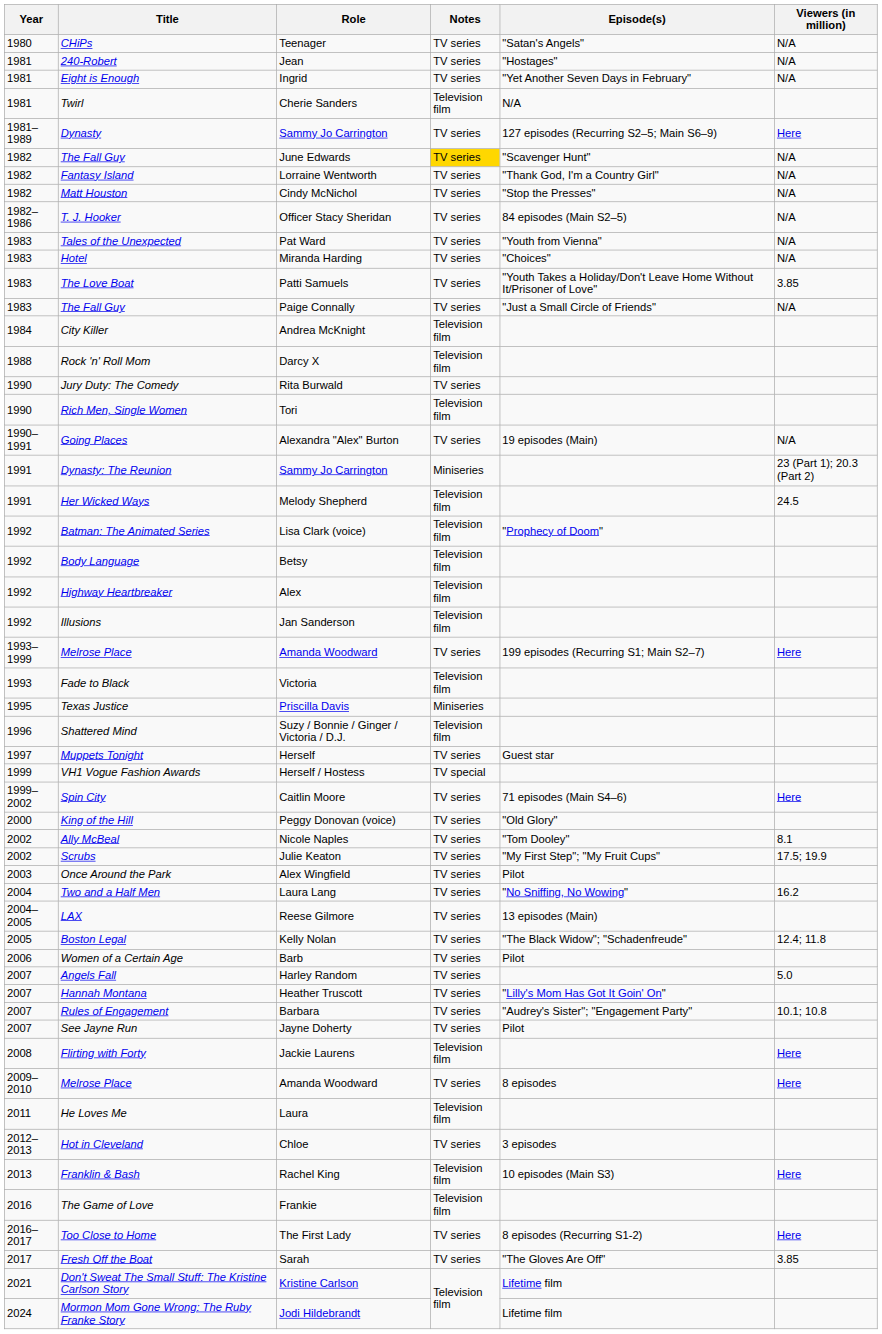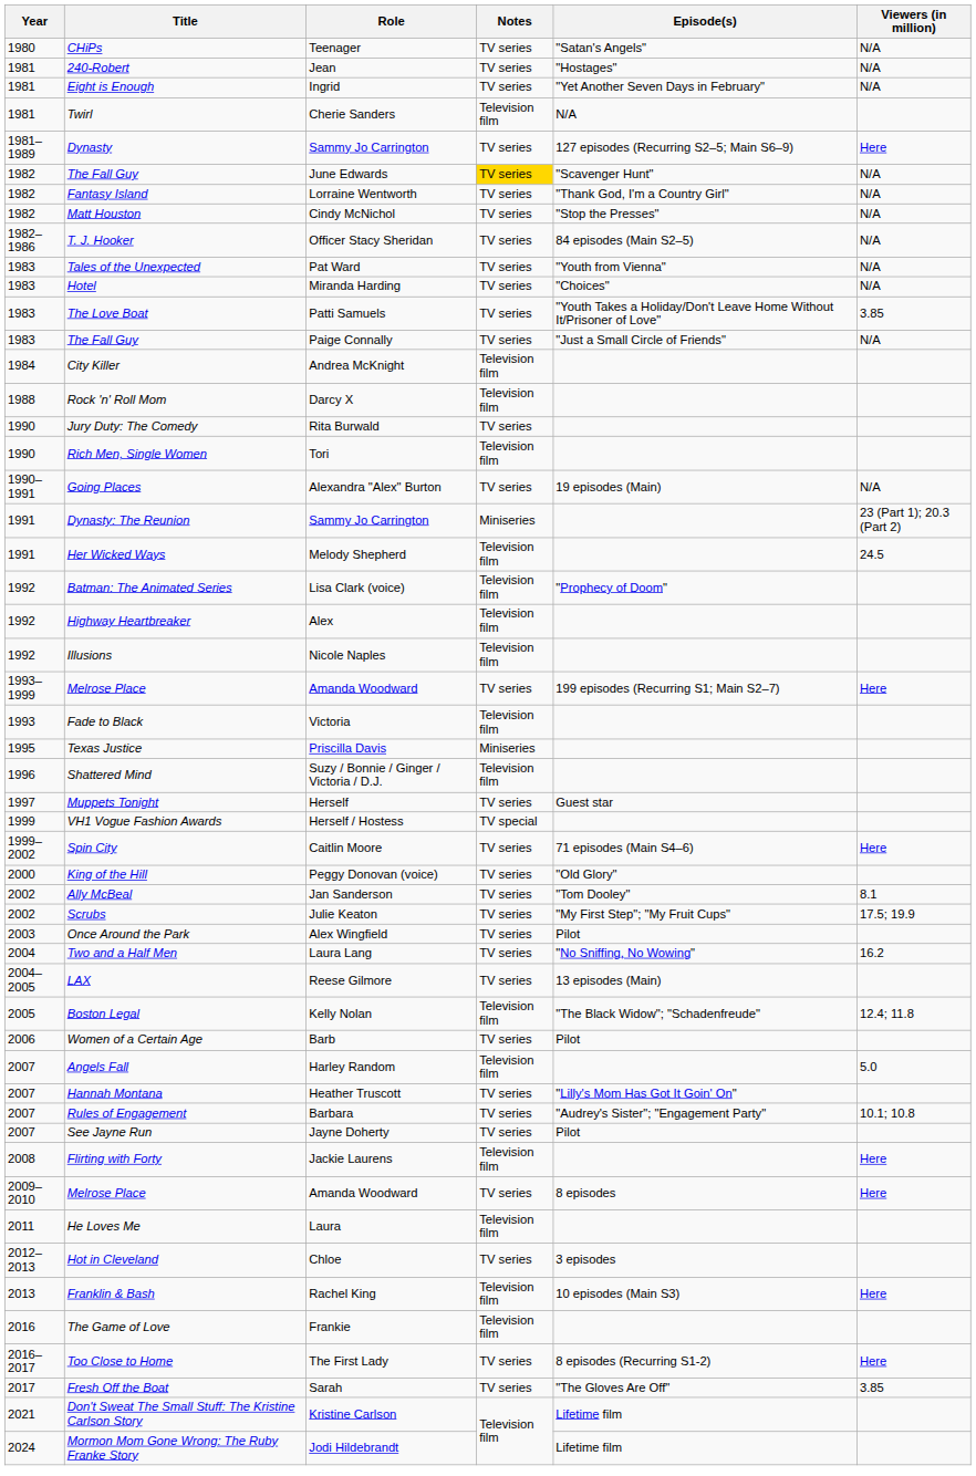 <table class="wikitable sortable">
 <tr>
 <th>Year</th>
 <th>Title</th>
 <th>Role</th>
 <th class="unsortable">Notes</th>
 <th>Episode(s)</th>
 <th>Viewers (in million)</th>
 </tr>
 <tr>
 <td>1980</td>
 <td><em><a href='#'>CHiPs</a></em></td>
 <td>Teenager</td>
 <td>TV series</td>
 <td>"Satan's Angels"</td>
 <td>N/A</td>
 </tr>
 <tr>
 <td>1981</td>
 <td><em><a href='#'>240-Robert</a></em></td>
 <td>Jean</td>
 <td>TV series</td>
 <td>"Hostages"</td>
 <td>N/A</td>
 </tr>
 <tr>
 <td>1981</td>
 <td><em><a href='#'>Eight is Enough</a></em></td>
 <td>Ingrid</td>
 <td>TV series</td>
 <td>"Yet Another Seven Days in February"</td>
 <td>N/A</td>
 </tr>
 <tr>
 <td>1981</td>
 <td><em>Twirl</em></td>
 <td>Cherie Sanders</td>
 <td>Television film</td>
 <td>N/A</td>
 <td></td>
 </tr>
 <tr>
 <td>1981–1989</td>
 <td><em><a href='#'>Dynasty</a></em></td>
 <td><a href='#'>Sammy Jo Carrington</a></td>
 <td>TV series</td>
 <td>127 episodes (Recurring S2–5; Main S6–9)</td>
 <td><a href='#'>Here</a></td>
 </tr>
 <tr>
 <td>1982</td>
 <td><em><a href='#'>The Fall Guy</a></em></td>
 <td>June Edwards</td>
 <td style="background: gold;">TV series</td>
 <td>"Scavenger Hunt"</td>
 <td>N/A</td>
 </tr>
 <tr>
 <td>1982</td>
 <td><em><a href='#'>Fantasy Island</a></em></td>
 <td>Lorraine Wentworth</td>
 <td>TV series</td>
 <td>"Thank God, I'm a Country Girl"</td>
 <td>N/A</td>
 </tr>
 <tr>
 <td>1982</td>
 <td><em><a href='#'>Matt Houston</a></em></td>
 <td>Cindy McNichol</td>
 <td>TV series</td>
 <td>"Stop the Presses"</td>
 <td>N/A</td>
 </tr>
 <tr>
 <td>1982–1986</td>
 <td><em><a href='#'>T. J. Hooker</a></em></td>
 <td>Officer Stacy Sheridan</td>
 <td>TV series</td>
 <td>84 episodes (Main S2–5)</td>
 <td>N/A</td>
 </tr>
 <tr>
 <td>1983</td>
 <td><em><a href='#'>Tales of the Unexpected</a></em></td>
 <td>Pat Ward</td>
 <td>TV series</td>
 <td>"Youth from Vienna"</td>
 <td>N/A</td>
 </tr>
 <tr>
 <td>1983</td>
 <td><em><a href='#'>Hotel</a></em></td>
 <td>Miranda Harding</td>
 <td>TV series</td>
 <td>"Choices"</td>
 <td>N/A</td>
 </tr>
 <tr>
 <td>1983</td>
 <td><em><a href='#'>The Love Boat</a></em></td>
 <td>Patti Samuels</td>
 <td>TV series</td>
 <td>"Youth Takes a Holiday/Don't Leave Home Without It/Prisoner of Love"</td>
 <td>3.85</td>
 </tr>
 <tr>
 <td>1983</td>
 <td><em><a href='#'>The Fall Guy</a></em></td>
 <td>Paige Connally</td>
 <td>TV series</td>
 <td>"Just a Small Circle of Friends"</td>
 <td>N/A</td>
 </tr>
 <tr>
 <td>1984</td>
 <td><em>City Killer</em></td>
 <td>Andrea McKnight</td>
 <td>Television film</td>
 <td></td>
 <td></td>
 </tr>
 <tr>
 <td>1988</td>
 <td><em>Rock 'n' Roll Mom</em></td>
 <td>Darcy X</td>
 <td>Television film</td>
 <td></td>
 <td></td>
 </tr>
 <tr>
 <td>1990</td>
 <td><em>Jury Duty: The Comedy</em></td>
 <td>Rita Burwald</td>
 <td>TV series</td>
 <td></td>
 <td></td>
 </tr>
 <tr>
 <td>1990</td>
 <td><em><a href='#'>Rich Men, Single Women</a></em></td>
 <td>Tori</td>
 <td>Television film</td>
 <td></td>
 <td></td>
 </tr>
 <tr>
 <td>1990–1991</td>
 <td><em><a href='#'>Going Places</a></em></td>
 <td>Alexandra "Alex" Burton</td>
 <td>TV series</td>
 <td>19 episodes (Main)</td>
 <td>N/A</td>
 </tr>
 <tr>
 <td>1991</td>
 <td><em><a href='#'>Dynasty: The Reunion</a></em></td>
 <td><a href='#'>Sammy Jo Carrington</a></td>
 <td>Miniseries</td>
 <td></td>
 <td>23 (Part 1); 20.3 (Part 2)</td>
 </tr>
 <tr>
 <td>1991</td>
 <td><em><a href='#'>Her Wicked Ways</a></em></td>
 <td>Melody Shepherd</td>
 <td>Television film</td>
 <td></td>
 <td>24.5</td>
 </tr>
 <tr>
 <td>1992</td>
 <td><em><a href='#'>Batman: The Animated Series</a></em></td>
 <td>Lisa Clark (voice)</td>
 <td>Television film</td>
 <td>"<a href='#'>Prophecy of Doom</a>"</td>
 <td></td>
 </tr>
 <tr>
 <td>1992</td>
-<td><em><a href='#'>Body Language</a></em></td>
-<td>Betsy</td>
-<td>Television film</td>
-<td></td>
-<td></td>
-</tr>
-<tr>
-<td>1992</td>
 <td><em><a href='#'>Highway Heartbreaker</a></em></td>
 <td>Alex</td>
 <td>Television film</td>
 <td></td>
 <td></td>
 </tr>
 <tr>
 <td>1992</td>
 <td><em>Illusions</em></td>
-<td>Jan Sanderson</td>
+<td>Nicole Naples</td>
 <td>Television film</td>
 <td></td>
 <td></td>
 </tr>
 <tr>
 <td>1993–1999</td>
 <td><em><a href='#'>Melrose Place</a></em></td>
 <td><a href='#'>Amanda Woodward</a></td>
 <td>TV series</td>
 <td>199 episodes (Recurring S1; Main S2–7)</td>
 <td><a href='#'>Here</a></td>
 </tr>
 <tr>
 <td>1993</td>
 <td><em>Fade to Black</em></td>
 <td>Victoria</td>
 <td>Television film</td>
 <td></td>
 <td></td>
 </tr>
 <tr>
 <td>1995</td>
 <td><em>Texas Justice</em></td>
 <td><a href='#'>Priscilla Davis</a></td>
 <td>Miniseries</td>
 <td></td>
 <td></td>
 </tr>
 <tr>
 <td>1996</td>
 <td><em>Shattered Mind</em></td>
 <td>Suzy / Bonnie / Ginger / Victoria / D.J.</td>
 <td>Television film</td>
 <td></td>
 <td></td>
 </tr>
 <tr>
 <td>1997</td>
 <td><em><a href='#'>Muppets Tonight</a></em></td>
 <td>Herself</td>
 <td>TV series</td>
 <td>Guest star</td>
 <td></td>
 </tr>
 <tr>
 <td>1999</td>
 <td><em>VH1 Vogue Fashion Awards</em></td>
 <td>Herself / Hostess</td>
 <td>TV special</td>
 <td></td>
 <td></td>
 </tr>
 <tr>
 <td>1999–2002</td>
 <td><em><a href='#'>Spin City</a></em></td>
 <td>Caitlin Moore</td>
 <td>TV series</td>
 <td>71 episodes (Main S4–6)</td>
 <td><a href='#'>Here</a></td>
 </tr>
 <tr>
 <td>2000</td>
 <td><em><a href='#'>King of the Hill</a></em></td>
 <td>Peggy Donovan (voice)</td>
 <td>TV series</td>
 <td>"Old Glory"</td>
 <td></td>
 </tr>
 <tr>
 <td>2002</td>
 <td><em><a href='#'>Ally McBeal</a></em></td>
-<td>Nicole Naples</td>
+<td>Jan Sanderson</td>
 <td>TV series</td>
 <td>"Tom Dooley"</td>
 <td>8.1</td>
 </tr>
 <tr>
 <td>2002</td>
 <td><em><a href='#'>Scrubs</a></em></td>
 <td>Julie Keaton</td>
 <td>TV series</td>
 <td>"My First Step"; "My Fruit Cups"</td>
 <td>17.5; 19.9</td>
 </tr>
 <tr>
 <td>2003</td>
 <td><em>Once Around the Park</em></td>
 <td>Alex Wingfield</td>
 <td>TV series</td>
 <td>Pilot</td>
 <td></td>
 </tr>
 <tr>
 <td>2004</td>
 <td><em><a href='#'>Two and a Half Men</a></em></td>
 <td>Laura Lang</td>
 <td>TV series</td>
 <td>"<a href='#'>No Sniffing, No Wowing</a>"</td>
 <td>16.2</td>
 </tr>
 <tr>
 <td>2004–2005</td>
 <td><em><a href='#'>LAX</a></em></td>
 <td>Reese Gilmore</td>
 <td>TV series</td>
 <td>13 episodes (Main)</td>
 <td></td>
 </tr>
 <tr>
 <td>2005</td>
 <td><em><a href='#'>Boston Legal</a></em></td>
 <td>Kelly Nolan</td>
-<td>TV series</td>
+<td>Television film</td>
 <td>"The Black Widow"; "Schadenfreude"</td>
 <td>12.4; 11.8</td>
 </tr>
 <tr>
 <td>2006</td>
 <td><em>Women of a Certain Age</em></td>
 <td>Barb</td>
 <td>TV series</td>
 <td>Pilot</td>
 <td></td>
 </tr>
 <tr>
 <td>2007</td>
 <td><em><a href='#'>Angels Fall</a></em></td>
 <td>Harley Random</td>
-<td>TV series</td>
+<td>Television film</td>
 <td></td>
 <td>5.0</td>
 </tr>
 <tr>
 <td>2007</td>
 <td><em><a href='#'>Hannah Montana</a></em></td>
 <td>Heather Truscott</td>
 <td>TV series</td>
 <td>"<a href='#'>Lilly's Mom Has Got It Goin' On</a>"</td>
 <td></td>
 </tr>
 <tr>
 <td>2007</td>
 <td><em><a href='#'>Rules of Engagement</a></em></td>
 <td>Barbara</td>
 <td>TV series</td>
 <td>"Audrey's Sister"; "Engagement Party"</td>
 <td>10.1; 10.8</td>
 </tr>
 <tr>
 <td>2007</td>
 <td><em>See Jayne Run</em></td>
 <td>Jayne Doherty</td>
 <td>TV series</td>
 <td>Pilot</td>
 <td></td>
 </tr>
 <tr>
 <td>2008</td>
 <td><em><a href='#'>Flirting with Forty</a></em></td>
 <td>Jackie Laurens</td>
 <td>Television film</td>
 <td></td>
 <td><a href='#'>Here</a></td>
 </tr>
 <tr>
 <td>2009–2010</td>
 <td><em><a href='#'>Melrose Place</a></em></td>
 <td>Amanda Woodward</td>
 <td>TV series</td>
 <td>8 episodes</td>
 <td><a href='#'>Here</a></td>
 </tr>
 <tr>
 <td>2011</td>
 <td><em>He Loves Me</em></td>
 <td>Laura</td>
 <td>Television film</td>
 <td></td>
 <td></td>
 </tr>
 <tr>
 <td>2012–2013</td>
 <td><em><a href='#'>Hot in Cleveland</a></em></td>
 <td>Chloe</td>
 <td>TV series</td>
 <td>3 episodes</td>
 <td></td>
 </tr>
 <tr>
 <td>2013</td>
 <td><em><a href='#'>Franklin & Bash</a></em></td>
 <td>Rachel King</td>
 <td>Television film</td>
 <td>10 episodes (Main S3)</td>
 <td><a href='#'>Here</a></td>
 </tr>
 <tr>
 <td>2016</td>
 <td><em>The Game of Love</em></td>
 <td>Frankie</td>
 <td>Television film</td>
 <td></td>
 <td></td>
 </tr>
 <tr>
 <td>2016–2017</td>
 <td><em><a href='#'>Too Close to Home</a></em></td>
 <td>The First Lady</td>
 <td>TV series</td>
 <td>8 episodes (Recurring S1-2)</td>
 <td><a href='#'>Here</a></td>
 </tr>
 <tr>
 <td>2017</td>
 <td><em><a href='#'>Fresh Off the Boat</a></em></td>
 <td>Sarah</td>
 <td>TV series</td>
 <td>"The Gloves Are Off"</td>
 <td>3.85</td>
 </tr>
 <tr>
 <td>2021</td>
 <td><em><a href='#'>Don't Sweat The Small Stuff: The Kristine Carlson Story</a></em></td>
 <td><a href='#'>Kristine Carlson</a></td>
 <td rowspan="2">Television film</td>
 <td><a href='#'>Lifetime</a> film</td>
 <td></td>
 </tr>
 <tr>
 <td>2024</td>
 <td><em><a href='#'>Mormon Mom Gone Wrong: The Ruby Franke Story</a></em></td>
 <td><a href='#'>Jodi Hildebrandt</a></td>
 <td>Lifetime film</td>
 <td></td>
 </tr>
 </table>
